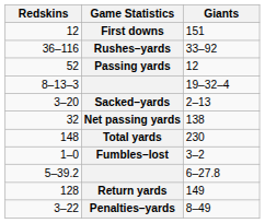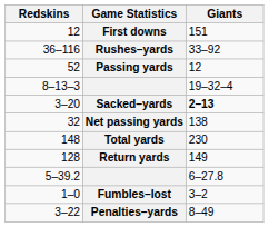 <table class="wikitable" style="margin: 1em auto 1em auto">
 <tr>
 <th style="width:30%;">Redskins</th>
 <th style="width:40%;">Game Statistics</th>
 <th style="width:30%;">Giants</th>
 </tr>
 <tr>
 <td style="text-align:right;">12</td>
 <th>First downs</th>
 <td>151</td>
 </tr>
 <tr>
 <td style="text-align:right;">36–116</td>
 <th>Rushes–yards</th>
 <td>33–92</td>
 </tr>
 <tr>
 <td style="text-align:right;">52</td>
 <th>Passing yards</th>
 <td>12</td>
 </tr>
 <tr>
 <td style="text-align:right;">8–13–3</td>
 <th></th>
 <td>19–32–4</td>
 </tr>
 <tr>
 <td style="text-align:right;">3–20</td>
 <th>Sacked–yards</th>
-<td>2–13</td>
+<td><strong>2–13</strong></td>
 </tr>
 <tr>
 <td style="text-align:right;">32</td>
 <th>Net passing yards</th>
 <td>138</td>
 </tr>
 <tr>
 <td style="text-align:right;">148</td>
 <th>Total yards</th>
 <td>230</td>
 </tr>
 <tr>
-<td style="text-align:right;">1–0</td>
-<th>Fumbles–lost</th>
-<td>3–2</td>
+<td style="text-align:right;">128</td>
+<th>Return yards</th>
+<td>149</td>
 </tr>
 <tr>
 <td style="text-align:right;">5–39.2</td>
 <th></th>
 <td>6–27.8</td>
 </tr>
 <tr>
-<td style="text-align:right;">128</td>
-<th>Return yards</th>
-<td>149</td>
+<td style="text-align:right;">1–0</td>
+<th>Fumbles–lost</th>
+<td>3–2</td>
 </tr>
 <tr>
 <td style="text-align:right;">3–22</td>
 <th>Penalties–yards</th>
 <td>8–49</td>
 </tr>
 </table>
